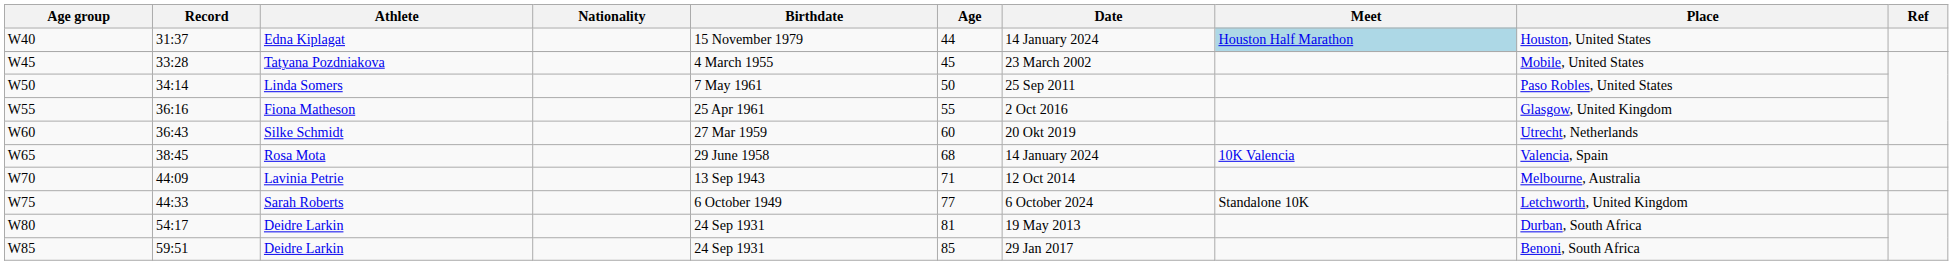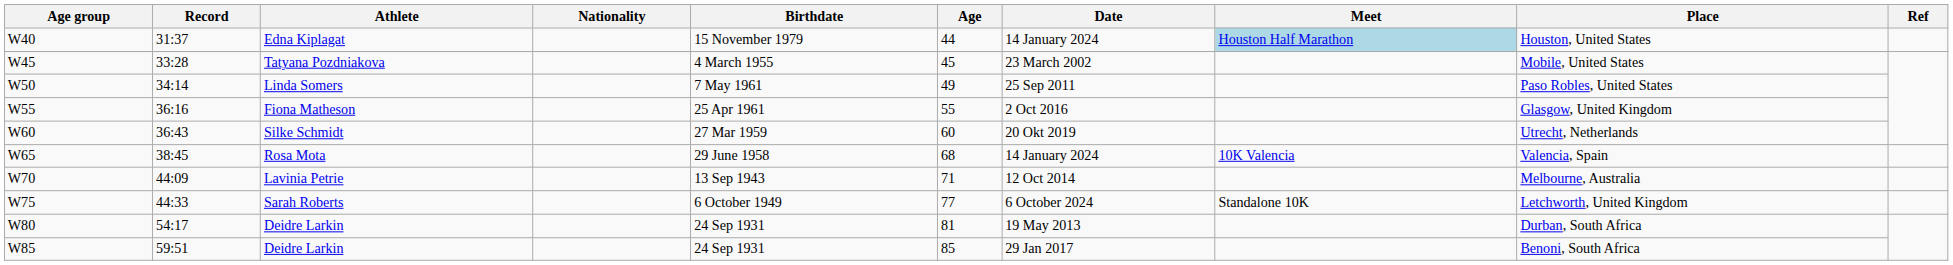 <table class="wikitable" style="font-size:90%; width: 100%;">
 <tr>
 <th>Age group</th>
 <th>Record</th>
 <th>Athlete</th>
 <th>Nationality</th>
 <th>Birthdate</th>
 <th>Age</th>
 <th>Date</th>
 <th>Meet</th>
 <th>Place</th>
 <th>Ref</th>
 </tr>
 <tr>
 <td>W40</td>
 <td>31:37</td>
 <td><a href='#'>Edna Kiplagat</a></td>
 <td></td>
 <td>15 November 1979</td>
 <td>44</td>
 <td>14 January 2024</td>
 <td style="background: lightblue;"><a href='#'>Houston Half Marathon</a></td>
 <td><a href='#'>Houston</a>, United States</td>
 <td></td>
 </tr>
 <tr>
 </tr>
 <tr>
 <td>W45</td>
 <td>33:28</td>
 <td><a href='#'>Tatyana Pozdniakova</a></td>
 <td></td>
 <td>4 March 1955</td>
 <td>45</td>
 <td>23 March 2002</td>
 <td></td>
 <td><a href='#'>Mobile</a>, United States</td>
 </tr>
 <tr>
 <td>W50</td>
 <td>34:14</td>
 <td><a href='#'>Linda Somers</a></td>
 <td></td>
 <td>7 May 1961</td>
-<td>50</td>
+<td>49</td>
 <td>25 Sep 2011</td>
 <td></td>
 <td><a href='#'>Paso Robles</a>, United States</td>
 </tr>
 <tr>
 <td>W55</td>
 <td>36:16</td>
 <td><a href='#'>Fiona Matheson</a></td>
 <td></td>
 <td>25 Apr 1961</td>
 <td>55</td>
 <td>2 Oct 2016</td>
 <td></td>
 <td><a href='#'>Glasgow</a>, United Kingdom</td>
 </tr>
 <tr>
 <td>W60</td>
 <td>36:43</td>
 <td><a href='#'>Silke Schmidt</a></td>
 <td></td>
 <td>27 Mar 1959</td>
 <td>60</td>
 <td>20 Okt 2019</td>
 <td></td>
 <td><a href='#'>Utrecht</a>, Netherlands</td>
 </tr>
 <tr>
 <td>W65</td>
 <td>38:45</td>
 <td><a href='#'>Rosa Mota</a></td>
 <td></td>
 <td>29 June 1958</td>
 <td>68</td>
 <td>14 January 2024</td>
 <td><a href='#'>10K Valencia</a></td>
 <td><a href='#'>Valencia</a>, Spain</td>
 <td></td>
 </tr>
 <tr>
 <td>W70</td>
 <td>44:09</td>
 <td><a href='#'>Lavinia Petrie</a></td>
 <td></td>
 <td>13 Sep 1943</td>
 <td>71</td>
 <td>12 Oct 2014</td>
 <td></td>
 <td><a href='#'>Melbourne</a>, Australia</td>
 </tr>
 <tr>
 <td>W75</td>
 <td>44:33</td>
 <td><a href='#'>Sarah Roberts</a></td>
 <td></td>
 <td>6 October 1949</td>
 <td>77</td>
 <td>6 October 2024</td>
 <td>Standalone 10K</td>
 <td><a href='#'>Letchworth</a>, United Kingdom</td>
 <td></td>
 </tr>
 <tr>
 <td>W80</td>
 <td>54:17</td>
 <td><a href='#'>Deidre Larkin</a></td>
 <td></td>
 <td>24 Sep 1931</td>
 <td>81</td>
 <td>19 May 2013</td>
 <td></td>
 <td><a href='#'>Durban</a>, South Africa</td>
 </tr>
 <tr>
 <td>W85</td>
 <td>59:51</td>
 <td><a href='#'>Deidre Larkin</a></td>
 <td></td>
 <td>24 Sep 1931</td>
 <td>85</td>
 <td>29 Jan 2017</td>
 <td></td>
 <td><a href='#'>Benoni</a>, South Africa</td>
 </tr>
 </table>
